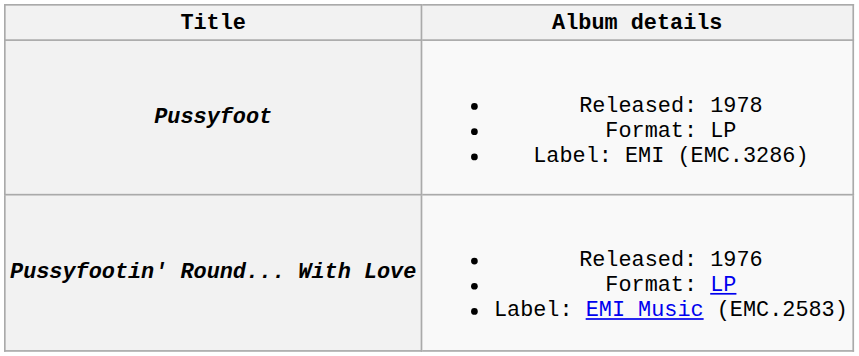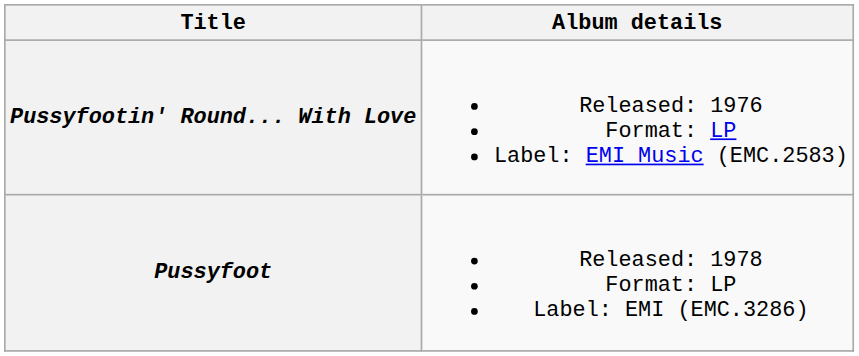 <table class="wikitable plainrowheaders" style="text-align:center;" border="1">
 <tr>
 <th>Title</th>
 <th>Album details</th>
 </tr>
 <tr>
+<th scope="row"><em>Pussyfootin' Round... With Love</em></th>
+<td><br><ul><li>Released: 1976</li><li>Format: <a href='#'>LP</a></li><li>Label: <a href='#'>EMI Music</a> (EMC.2583)</li></ul></td>
+</tr>
+<tr>
 <th scope="row"><em>Pussyfoot</em></th>
 <td><br><ul><li>Released: 1978</li><li>Format: LP</li><li>Label: EMI (EMC.3286)</li></ul></td>
 </tr>
-<tr>
-<th scope="row"><em>Pussyfootin' Round... With Love</em></th>
-<td><br><ul><li>Released: 1976</li><li>Format: <a href='#'>LP</a></li><li>Label: <a href='#'>EMI Music</a> (EMC.2583)</li></ul></td>
-</tr>
 </table>
